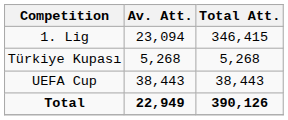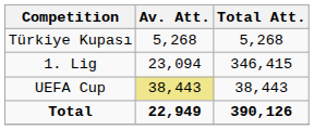 <table class="wikitable" style="text-align: center">
 <tr>
 <th>Competition</th>
 <th>Av. Att.</th>
 <th>Total Att.</th>
 </tr>
 <tr>
+<td>Türkiye Kupası</td>
+<td>5,268</td>
+<td>5,268</td>
+</tr>
+<tr>
 <td>1. Lig</td>
 <td>23,094</td>
 <td>346,415</td>
 </tr>
 <tr>
-<td>Türkiye Kupası</td>
-<td>5,268</td>
-<td>5,268</td>
-</tr>
-<tr>
 <td>UEFA Cup</td>
-<td>38,443</td>
+<td style="background: khaki;">38,443</td>
 <td>38,443</td>
 </tr>
 <tr>
 <td><strong>Total</strong></td>
 <td><strong> 22,949</strong></td>
 <td><strong>390,126</strong></td>
 </tr>
 <tr>
 </tr>
 </table>
